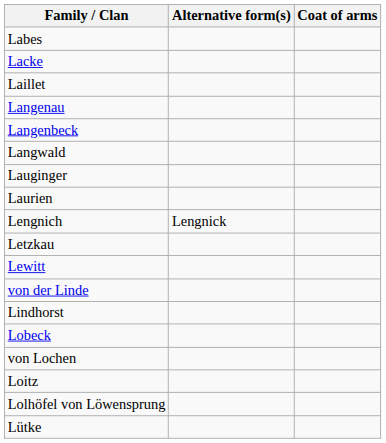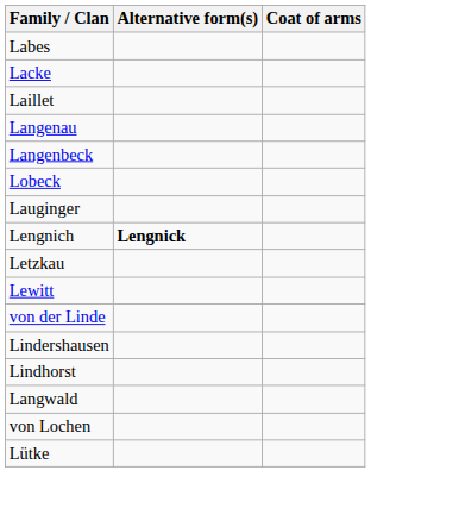 <table class="wikitable">
 <tr>
 <th>Family / Clan</th>
 <th>Alternative form(s)</th>
 <th>Coat of arms</th>
 </tr>
 <tr>
 <td>Labes</td>
 <td></td>
 <td></td>
 </tr>
 <tr>
 <td><a href='#'>Lacke</a></td>
 <td></td>
 <td></td>
 </tr>
 <tr>
 <td>Laillet</td>
 <td></td>
 <td></td>
 </tr>
 <tr>
 <td><a href='#'>Langenau</a></td>
 <td></td>
 <td></td>
 </tr>
 <tr>
 <td><a href='#'>Langenbeck</a></td>
 <td></td>
 <td></td>
 </tr>
 <tr>
-<td>Langwald</td>
+<td><a href='#'>Lobeck</a></td>
 <td></td>
 <td></td>
 </tr>
 <tr>
 <td>Lauginger</td>
 <td></td>
 <td></td>
 </tr>
 <tr>
-<td>Laurien</td>
-<td></td>
-<td></td>
-</tr>
-<tr>
 <td>Lengnich</td>
-<td>Lengnick</td>
+<td><strong>Lengnick</strong></td>
 <td></td>
 </tr>
 <tr>
 <td>Letzkau</td>
 <td></td>
 <td></td>
 </tr>
 <tr>
 <td><a href='#'>Lewitt</a></td>
 <td></td>
 <td></td>
 </tr>
 <tr>
 <td><a href='#'>von der Linde</a></td>
 <td></td>
 <td></td>
 </tr>
 <tr>
+<td>Lindershausen</td>
+<td></td>
+<td></td>
+</tr>
+<tr>
 <td>Lindhorst</td>
 <td></td>
 <td></td>
 </tr>
 <tr>
-<td><a href='#'>Lobeck</a></td>
+<td>Langwald</td>
 <td></td>
 <td></td>
 </tr>
 <tr>
 <td>von Lochen</td>
 <td></td>
 <td></td>
 </tr>
 <tr>
-<td>Loitz</td>
-<td></td>
-<td></td>
-</tr>
-<tr>
-<td>Lolhöfel von Löwensprung</td>
-<td></td>
-<td></td>
-</tr>
-<tr>
 <td>Lütke</td>
 <td></td>
 <td></td>
 </tr>
 </table>
